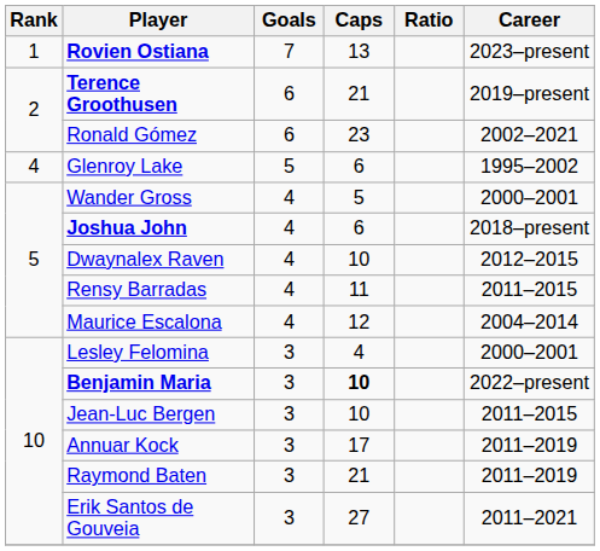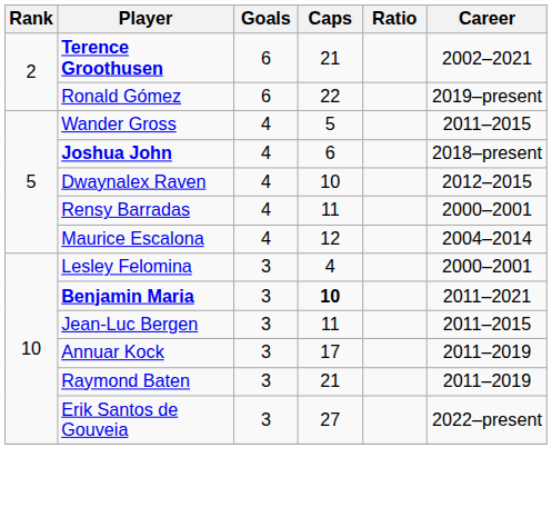 <table class="wikitable sortable" style="text-align:center;">
 <tr>
 <th width=30px>Rank</th>
 <th style="width:150px;">Player</th>
 <th width=50px>Goals</th>
 <th width=50px>Caps</th>
 <th width=50px>Ratio</th>
 <th style="width:100px;">Career</th>
 </tr>
 <tr>
-<td>1</td>
-<td style="text-align: left;"><strong><a href='#'>Rovien Ostiana</a></strong></td>
-<td>7</td>
-<td>13</td>
-<td></td>
-<td>2023–present</td>
-</tr>
-<tr>
 <td rowspan=2>2</td>
 <td style="text-align: left;"><strong><a href='#'>Terence Groothusen</a></strong></td>
 <td>6</td>
 <td>21</td>
 <td></td>
-<td>2019–present</td>
+<td>2002–2021</td>
 </tr>
 <tr>
 <td style="text-align: left;"><a href='#'>Ronald Gómez</a></td>
 <td>6</td>
-<td>23</td>
+<td>22</td>
 <td></td>
-<td>2002–2021</td>
-</tr>
-<tr>
-<td>4</td>
-<td style="text-align: left;"><a href='#'>Glenroy Lake</a></td>
-<td>5</td>
-<td>6</td>
-<td></td>
-<td>1995–2002</td>
+<td>2019–present</td>
 </tr>
 <tr>
 <td rowspan=5>5</td>
 <td style="text-align: left;"><a href='#'>Wander Gross</a></td>
 <td>4</td>
 <td>5</td>
 <td></td>
-<td>2000–2001</td>
+<td>2011–2015</td>
 </tr>
 <tr>
 <td style="text-align: left;"><strong><a href='#'>Joshua John</a></strong></td>
 <td>4</td>
 <td>6</td>
 <td></td>
 <td>2018–present</td>
 </tr>
 <tr>
 <td style="text-align: left;"><a href='#'>Dwaynalex Raven</a></td>
 <td>4</td>
 <td>10</td>
 <td></td>
 <td>2012–2015</td>
 </tr>
 <tr>
 <td style="text-align: left;"><a href='#'>Rensy Barradas</a></td>
 <td>4</td>
 <td>11</td>
 <td></td>
-<td>2011–2015</td>
+<td>2000–2001</td>
 </tr>
 <tr>
 <td style="text-align: left;"><a href='#'>Maurice Escalona</a></td>
 <td>4</td>
 <td>12</td>
 <td></td>
 <td>2004–2014</td>
 </tr>
 <tr>
 <td rowspan=6>10</td>
 <td style="text-align: left;"><a href='#'>Lesley Felomina</a></td>
 <td>3</td>
 <td>4</td>
 <td></td>
 <td>2000–2001</td>
 </tr>
 <tr>
 <td style="text-align: left;"><strong><a href='#'>Benjamin Maria</a></strong></td>
 <td>3</td>
 <td><strong>10</strong></td>
 <td></td>
-<td>2022–present</td>
+<td>2011–2021</td>
 </tr>
 <tr>
 <td style="text-align: left;"><a href='#'>Jean-Luc Bergen</a></td>
 <td>3</td>
-<td>10</td>
+<td>11</td>
 <td></td>
 <td>2011–2015</td>
 </tr>
 <tr>
 <td style="text-align: left;"><a href='#'>Annuar Kock</a></td>
 <td>3</td>
 <td>17</td>
 <td></td>
 <td>2011–2019</td>
 </tr>
 <tr>
 <td style="text-align: left;"><a href='#'>Raymond Baten</a></td>
 <td>3</td>
 <td>21</td>
 <td></td>
 <td>2011–2019</td>
 </tr>
 <tr>
 <td style="text-align: left;"><a href='#'>Erik Santos de Gouveia</a></td>
 <td>3</td>
 <td>27</td>
 <td></td>
-<td>2011–2021</td>
+<td>2022–present</td>
 </tr>
 <tr>
 </tr>
 </table>
